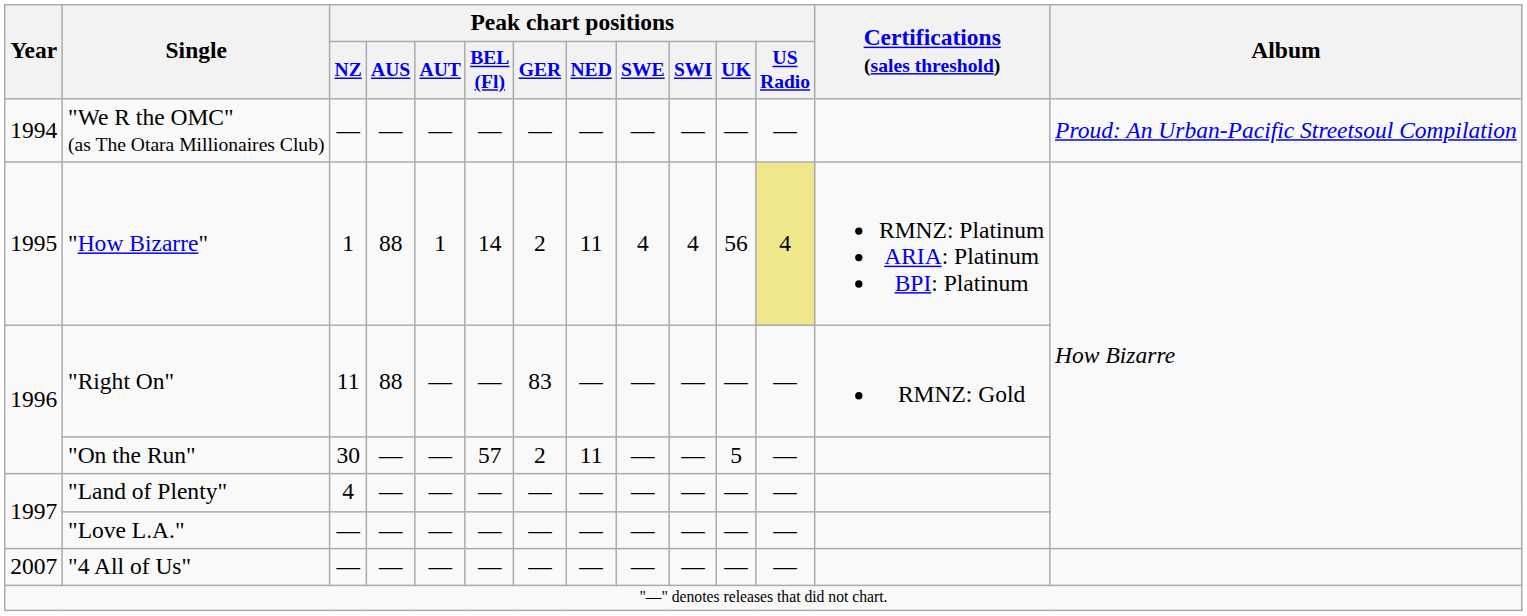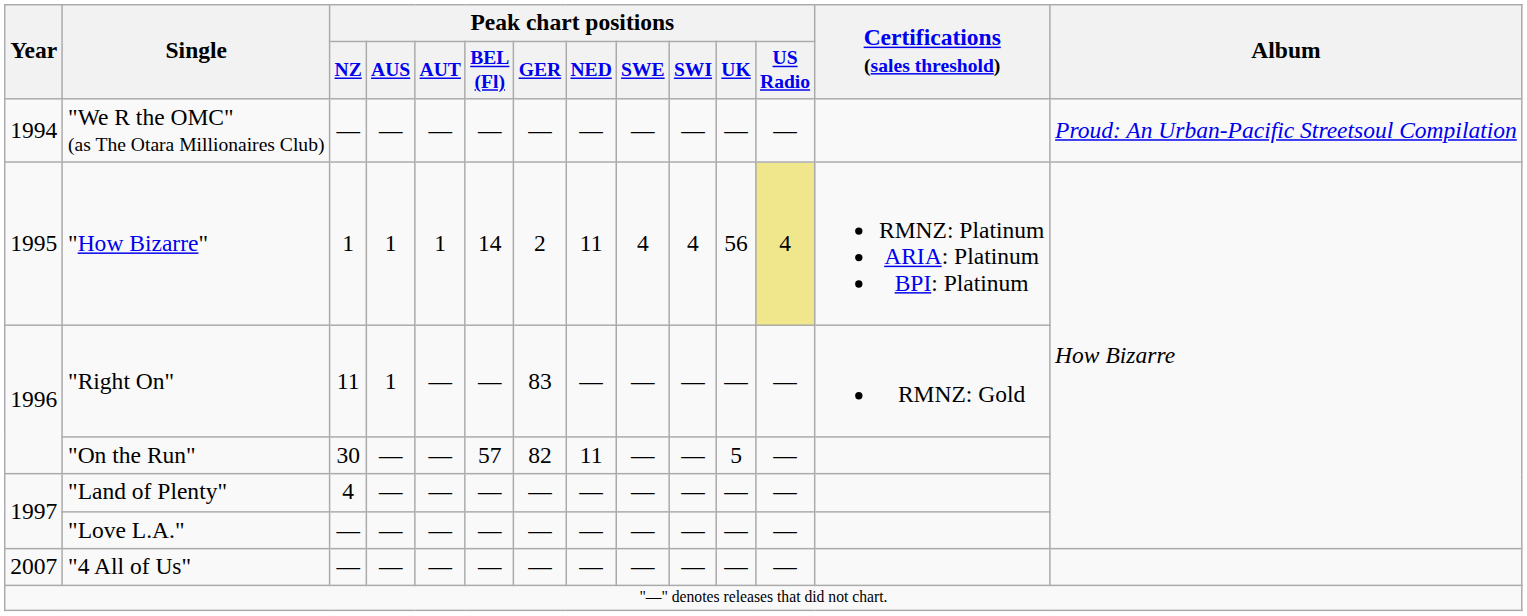 <table class="wikitable" style="text-align:center;">
 <tr>
 <th rowspan="2">Year</th>
 <th rowspan="2">Single</th>
 <th colspan="10">Peak chart positions</th>
 <th rowspan="2"><a href='#'>Certifications</a><br><small>(<a href='#'>sales threshold</a>)</small></th>
 <th rowspan="2">Album</th>
 </tr>
 <tr style="font-size:smaller;">
 <th><a href='#'>NZ</a><br></th>
 <th><a href='#'>AUS</a><br></th>
 <th><a href='#'>AUT</a><br></th>
 <th><a href='#'>BEL<br>(Fl)</a><br></th>
 <th><a href='#'>GER</a><br></th>
 <th><a href='#'>NED</a><br></th>
 <th><a href='#'>SWE</a><br></th>
 <th><a href='#'>SWI</a><br></th>
 <th><a href='#'>UK</a><br></th>
 <th><a href='#'>US<br>Radio</a><br></th>
 </tr>
 <tr>
 <td>1994</td>
 <td align="left">"We R the OMC"<br><small>(as The Otara Millionaires Club)</small></td>
 <td>—</td>
 <td>—</td>
 <td>—</td>
 <td>—</td>
 <td>—</td>
 <td>—</td>
 <td>—</td>
 <td>—</td>
 <td>—</td>
 <td>—</td>
 <td></td>
 <td align="left"><em><a href='#'>Proud: An Urban-Pacific Streetsoul Compilation</a></em></td>
 </tr>
 <tr>
 <td>1995</td>
 <td align="left">"<a href='#'>How Bizarre</a>"</td>
 <td>1</td>
-<td>88</td>
+<td>1</td>
 <td>1</td>
 <td>14</td>
 <td>2</td>
 <td>11</td>
 <td>4</td>
 <td>4</td>
 <td>56</td>
 <td style="background: khaki;">4</td>
 <td><br><ul><li>RMNZ: Platinum</li><li><a href='#'>ARIA</a>: Platinum</li><li><a href='#'>BPI</a>: Platinum</li></ul></td>
 <td align="left" rowspan="5"><em>How Bizarre</em></td>
 </tr>
 <tr>
 <td rowspan="2">1996</td>
 <td align="left">"Right On"</td>
 <td>11</td>
-<td>88</td>
+<td>1</td>
 <td>—</td>
 <td>—</td>
 <td>83</td>
 <td>—</td>
 <td>—</td>
 <td>—</td>
 <td>—</td>
 <td>—</td>
 <td><br><ul><li>RMNZ: Gold</li></ul></td>
 </tr>
 <tr>
 <td align="left">"On the Run"</td>
 <td>30</td>
 <td>—</td>
 <td>—</td>
 <td>57</td>
-<td>2</td>
+<td>82</td>
 <td>11</td>
 <td>—</td>
 <td>—</td>
 <td>5</td>
 <td>—</td>
 <td></td>
 </tr>
 <tr>
 <td rowspan="2">1997</td>
 <td align="left">"Land of Plenty"</td>
 <td>4</td>
 <td>—</td>
 <td>—</td>
 <td>—</td>
 <td>—</td>
 <td>—</td>
 <td>—</td>
 <td>—</td>
 <td>—</td>
 <td>—</td>
 <td></td>
 </tr>
 <tr>
 <td align="left">"Love L.A."</td>
 <td>—</td>
 <td>—</td>
 <td>—</td>
 <td>—</td>
 <td>—</td>
 <td>—</td>
 <td>—</td>
 <td>—</td>
 <td>—</td>
 <td>—</td>
 <td></td>
 </tr>
 <tr>
 <td>2007</td>
 <td align="left">"4 All of Us"</td>
 <td>—</td>
 <td>—</td>
 <td>—</td>
 <td>—</td>
 <td>—</td>
 <td>—</td>
 <td>—</td>
 <td>—</td>
 <td>—</td>
 <td>—</td>
 <td></td>
 <td></td>
 </tr>
 <tr>
 <td colspan="14" style="font-size:8pt">"—" denotes releases that did not chart.</td>
 </tr>
 </table>
